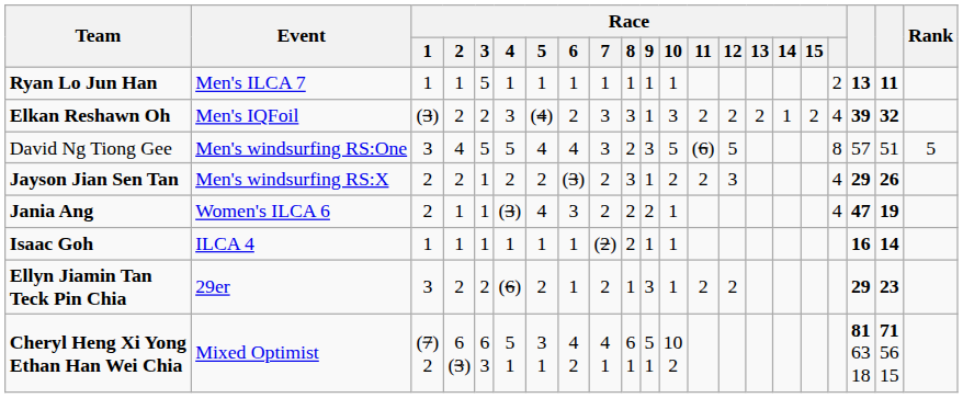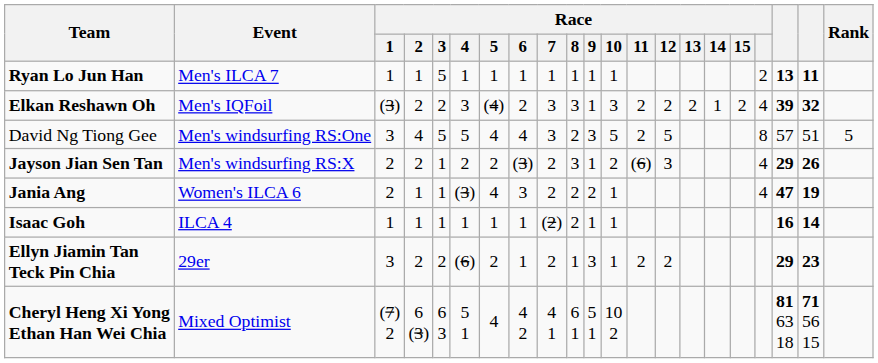 <table class="wikitable" style="font-size:90%">
 <tr>
 <th rowspan=2>Team</th>
 <th rowspan=2>Event</th>
 <th colspan="16">Race</th>
 <th rowspan=2></th>
 <th rowspan=2></th>
 <th rowspan=2>Rank</th>
 </tr>
 <tr style="font-size:95%">
 <th>1</th>
 <th>2</th>
 <th>3</th>
 <th>4</th>
 <th>5</th>
 <th>6</th>
 <th>7</th>
 <th>8</th>
 <th>9</th>
 <th>10</th>
 <th>11</th>
 <th>12</th>
 <th>13</th>
 <th>14</th>
 <th>15</th>
 <th></th>
 </tr>
 <tr align=center>
 <td align=left><strong>Ryan Lo Jun Han</strong></td>
 <td align=left><a href='#'>Men's ILCA 7</a></td>
 <td>1</td>
 <td>1</td>
 <td>5</td>
 <td>1</td>
 <td>1</td>
 <td>1</td>
 <td>1</td>
 <td>1</td>
 <td>1</td>
 <td>1</td>
 <td></td>
 <td></td>
 <td></td>
 <td></td>
 <td></td>
 <td>2</td>
 <td><strong>13</strong></td>
 <td><strong>11</strong></td>
 <td></td>
 </tr>
 <tr align=center>
 <td align=left><strong>Elkan Reshawn Oh</strong></td>
 <td align=left><a href='#'>Men's IQFoil</a></td>
 <td>(<s>3</s>)</td>
 <td>2</td>
 <td>2</td>
 <td>3</td>
 <td>(<s>4</s>)</td>
 <td>2</td>
 <td>3</td>
 <td>3</td>
 <td>1</td>
 <td>3</td>
 <td>2</td>
 <td>2</td>
 <td>2</td>
 <td>1</td>
 <td>2</td>
 <td>4</td>
 <td><strong>39</strong></td>
 <td><strong>32</strong></td>
 <td></td>
 </tr>
 <tr align=center>
 <td align=left>David Ng Tiong Gee</td>
 <td align=left><a href='#'>Men's windsurfing RS:One</a></td>
 <td>3</td>
 <td>4</td>
 <td>5</td>
 <td>5</td>
 <td>4</td>
 <td>4</td>
 <td>3</td>
 <td>2</td>
 <td>3</td>
 <td>5</td>
-<td>(<s>6</s>)<br><s></s></td>
+<td>2</td>
 <td>5</td>
 <td></td>
 <td></td>
 <td></td>
 <td>8</td>
 <td>57</td>
 <td>51</td>
 <td>5</td>
 </tr>
 <tr align=center>
 <td align=left><strong>Jayson Jian Sen Tan</strong></td>
 <td align=left><a href='#'>Men's windsurfing RS:X</a></td>
 <td>2</td>
 <td>2</td>
 <td>1</td>
 <td>2</td>
 <td>2</td>
 <td>(<s>3</s>)</td>
 <td>2</td>
 <td>3</td>
 <td>1</td>
 <td>2</td>
-<td>2</td>
+<td>(<s>6</s>)<br><s></s></td>
 <td>3</td>
 <td></td>
 <td></td>
 <td></td>
 <td>4</td>
 <td><strong>29</strong></td>
 <td><strong>26</strong></td>
 <td></td>
 </tr>
 <tr align=center>
 <td align=left><strong>Jania Ang</strong></td>
 <td align=left><a href='#'>Women's ILCA 6</a></td>
 <td>2</td>
 <td>1</td>
 <td>1</td>
 <td>(<s>3</s>)</td>
 <td>4</td>
 <td>3</td>
 <td>2</td>
 <td>2</td>
 <td>2</td>
 <td>1</td>
 <td></td>
 <td></td>
 <td></td>
 <td></td>
 <td></td>
 <td>4</td>
 <td><strong>47</strong></td>
 <td><strong>19</strong></td>
 <td></td>
 </tr>
 <tr align=center>
 <td align=left><strong>Isaac Goh</strong></td>
 <td align=left><a href='#'>ILCA 4</a></td>
 <td>1</td>
 <td>1</td>
 <td>1</td>
 <td>1</td>
 <td>1</td>
 <td>1</td>
 <td>(<s>2</s>)</td>
 <td>2</td>
 <td>1</td>
 <td>1</td>
 <td></td>
 <td></td>
 <td></td>
 <td></td>
 <td></td>
 <td></td>
 <td><strong>16</strong></td>
 <td><strong>14</strong></td>
 <td></td>
 </tr>
 <tr align=center>
 <td align=left><strong>Ellyn Jiamin Tan<br>Teck Pin Chia</strong></td>
 <td align=left><a href='#'>29er</a></td>
 <td>3</td>
 <td>2</td>
 <td>2</td>
 <td>(<s>6</s>)<br></td>
 <td>2</td>
 <td>1</td>
 <td>2</td>
 <td>1</td>
 <td>3</td>
 <td>1</td>
 <td>2</td>
 <td>2</td>
 <td></td>
 <td></td>
 <td></td>
 <td></td>
 <td><strong>29</strong></td>
 <td><strong>23</strong></td>
 <td></td>
 </tr>
 <tr align=center>
 <td align=left><strong>Cheryl Heng Xi Yong<br>Ethan Han Wei Chia</strong></td>
 <td align=left><a href='#'>Mixed Optimist</a></td>
 <td>(<s>7</s>)<br>2</td>
 <td>6<br>(<s>3</s>)</td>
 <td>6<br>3</td>
 <td>5<br>1</td>
-<td>3<br>1</td>
+<td>4</td>
 <td>4<br>2</td>
 <td>4<br>1</td>
 <td>6<br>1</td>
 <td>5<br>1</td>
 <td>10<br>2</td>
 <td></td>
 <td></td>
 <td></td>
 <td></td>
 <td></td>
 <td></td>
 <td><strong>81</strong><br>63<br>18</td>
 <td><strong>71</strong><br>56<br>15</td>
 <td></td>
 </tr>
 </table>
